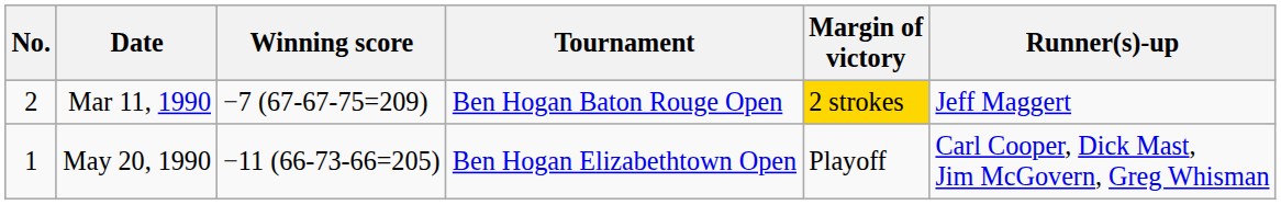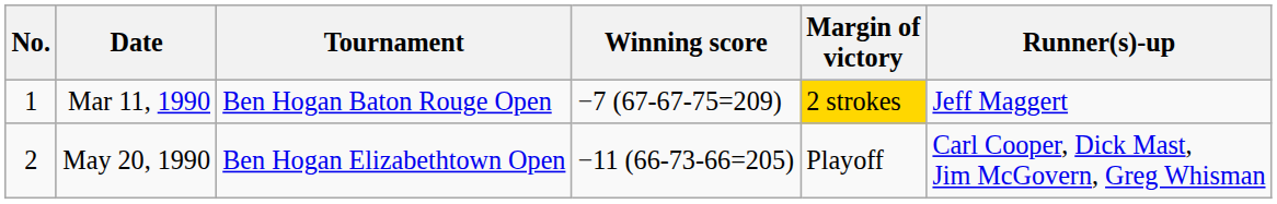 <table class="wikitable" style="font-size:95%;">
 <tr>
 <th>No.</th>
 <th>Date</th>
+<th>Tournament</th>
 <th>Winning score</th>
-<th>Tournament</th>
 <th>Margin of<br>victory</th>
 <th>Runner(s)-up</th>
 </tr>
 <tr>
-<td align=center>2</td>
+<td align=center>1</td>
 <td align=right>Mar 11, <a href='#'>1990</a></td>
+<td><a href='#'>Ben Hogan Baton Rouge Open</a></td>
 <td>−7 (67-67-75=209)</td>
-<td><a href='#'>Ben Hogan Baton Rouge Open</a></td>
 <td style="background: gold;">2 strokes</td>
 <td> <a href='#'>Jeff Maggert</a></td>
 </tr>
 <tr>
-<td align=center>1</td>
+<td align=center>2</td>
 <td align=right>May 20, 1990</td>
+<td><a href='#'>Ben Hogan Elizabethtown Open</a></td>
 <td>−11 (66-73-66=205)</td>
-<td><a href='#'>Ben Hogan Elizabethtown Open</a></td>
 <td>Playoff</td>
 <td> <a href='#'>Carl Cooper</a>,  <a href='#'>Dick Mast</a>,<br> <a href='#'>Jim McGovern</a>,  <a href='#'>Greg Whisman</a></td>
 </tr>
 </table>
